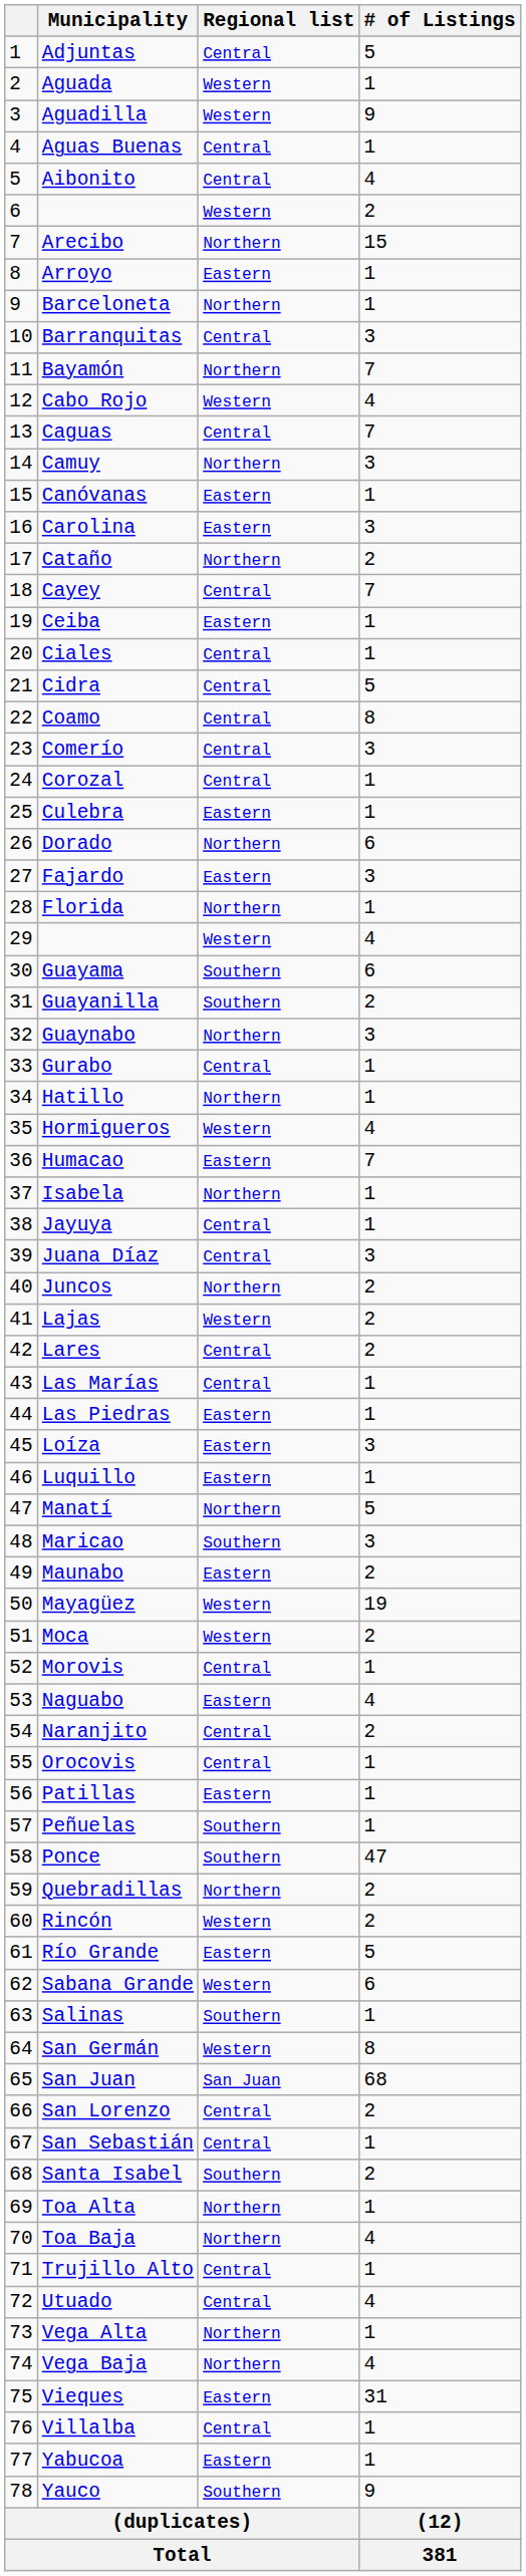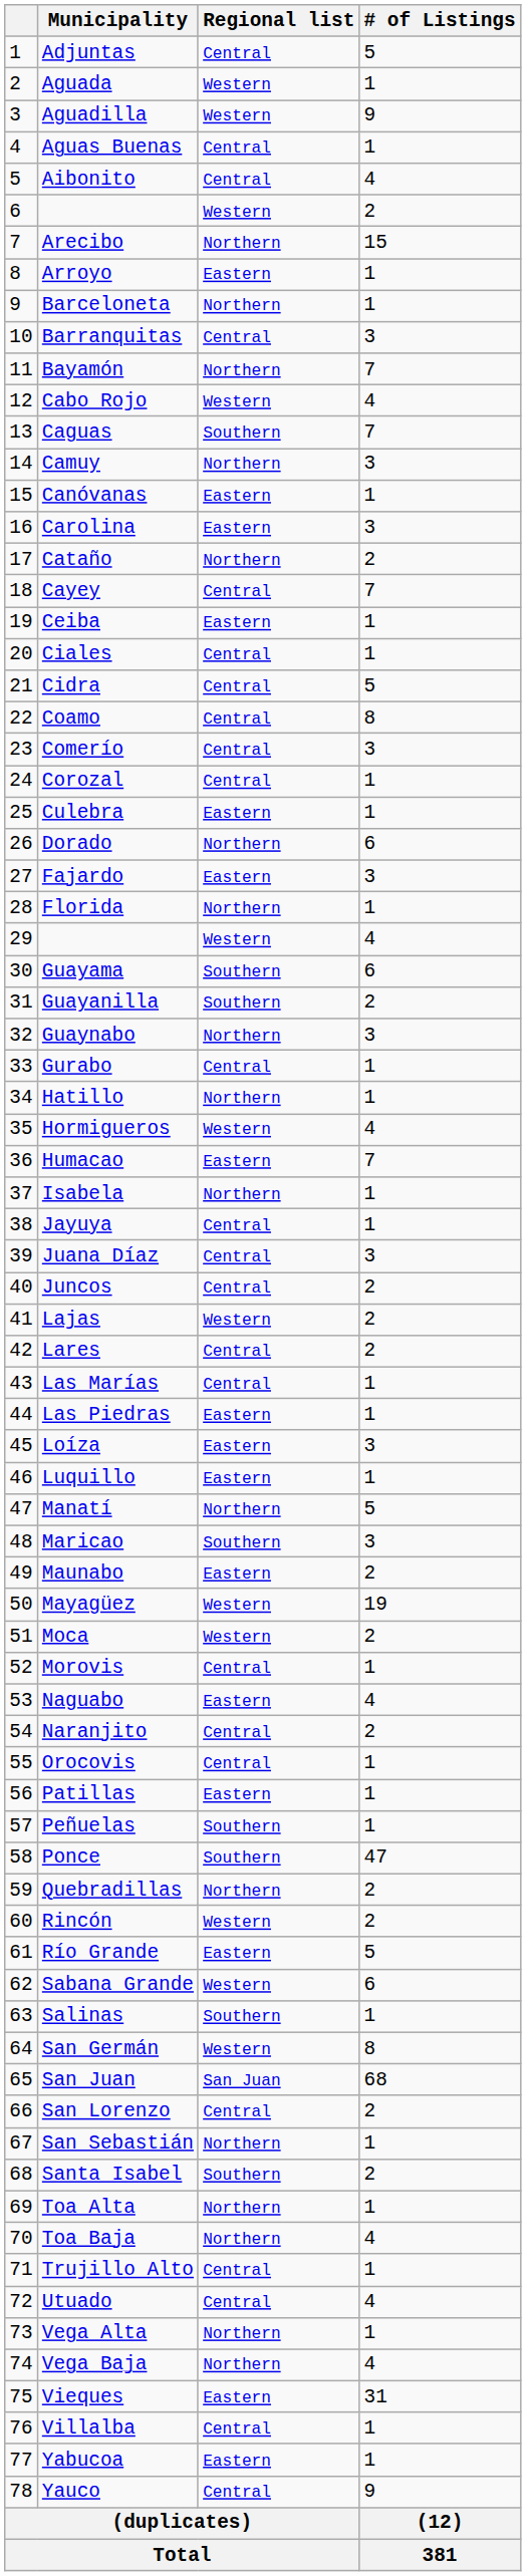 <table class="wikitable sortable">
 <tr>
 <th></th>
 <th><strong>Municipality</strong></th>
 <th><strong>Regional list</strong></th>
 <th><strong># of Listings</strong></th>
 </tr>
 <tr ->
 <td>1</td>
 <td><a href='#'>Adjuntas</a></td>
 <td><small><a href='#'>Central</a></small></td>
 <td>5</td>
 </tr>
 <tr>
 <td>2</td>
 <td><a href='#'>Aguada</a></td>
 <td><small><a href='#'>Western</a></small></td>
 <td>1</td>
 </tr>
 <tr>
 <td>3</td>
 <td><a href='#'>Aguadilla</a></td>
 <td><small><a href='#'>Western</a></small></td>
 <td>9</td>
 </tr>
 <tr>
 <td>4</td>
 <td><a href='#'>Aguas Buenas</a></td>
 <td><small><a href='#'>Central</a></small></td>
 <td>1</td>
 </tr>
 <tr>
 <td>5</td>
 <td><a href='#'>Aibonito</a></td>
 <td><small><a href='#'>Central</a></small></td>
 <td>4</td>
 </tr>
 <tr>
 <td>6</td>
 <td></td>
 <td><small><a href='#'>Western</a></small></td>
 <td>2</td>
 </tr>
 <tr>
 <td>7</td>
 <td><a href='#'>Arecibo</a></td>
 <td><small><a href='#'>Northern</a></small></td>
 <td>15</td>
 </tr>
 <tr>
 <td>8</td>
 <td><a href='#'>Arroyo</a></td>
 <td><small><a href='#'>Eastern</a></small></td>
 <td>1</td>
 </tr>
 <tr>
 <td>9</td>
 <td><a href='#'>Barceloneta</a></td>
 <td><small><a href='#'>Northern</a></small></td>
 <td>1</td>
 </tr>
 <tr>
 <td>10</td>
 <td><a href='#'>Barranquitas</a></td>
 <td><small><a href='#'>Central</a></small></td>
 <td>3</td>
 </tr>
 <tr>
 <td>11</td>
 <td><a href='#'>Bayamón</a></td>
 <td><small><a href='#'>Northern</a></small></td>
 <td>7</td>
 </tr>
 <tr>
 <td>12</td>
 <td><a href='#'>Cabo Rojo</a></td>
 <td><small><a href='#'>Western</a></small></td>
 <td>4</td>
 </tr>
 <tr>
 <td>13</td>
 <td><a href='#'>Caguas</a></td>
-<td><small><a href='#'>Central</a></small></td>
+<td><small><a href='#'>Southern</a></small></td>
 <td>7</td>
 </tr>
 <tr>
 <td>14</td>
 <td><a href='#'>Camuy</a></td>
 <td><small><a href='#'>Northern</a></small></td>
 <td>3</td>
 </tr>
 <tr>
 <td>15</td>
 <td><a href='#'>Canóvanas</a></td>
 <td><small><a href='#'>Eastern</a></small></td>
 <td>1</td>
 </tr>
 <tr>
 <td>16</td>
 <td><a href='#'>Carolina</a></td>
 <td><small><a href='#'>Eastern</a></small></td>
 <td>3</td>
 </tr>
 <tr>
 <td>17</td>
 <td><a href='#'>Cataño</a></td>
 <td><small><a href='#'>Northern</a></small></td>
 <td>2</td>
 </tr>
 <tr>
 <td>18</td>
 <td><a href='#'>Cayey</a></td>
 <td><small><a href='#'>Central</a></small></td>
 <td>7</td>
 </tr>
 <tr>
 <td>19</td>
 <td><a href='#'>Ceiba</a></td>
 <td><small><a href='#'>Eastern</a></small></td>
 <td>1</td>
 </tr>
 <tr>
 <td>20</td>
 <td><a href='#'>Ciales</a></td>
 <td><small><a href='#'>Central</a></small></td>
 <td>1</td>
 </tr>
 <tr>
 <td>21</td>
 <td><a href='#'>Cidra</a></td>
 <td><small><a href='#'>Central</a></small></td>
 <td>5</td>
 </tr>
 <tr>
 <td>22</td>
 <td><a href='#'>Coamo</a></td>
 <td><small><a href='#'>Central</a></small></td>
 <td>8</td>
 </tr>
 <tr>
 <td>23</td>
 <td><a href='#'>Comerío</a></td>
 <td><small><a href='#'>Central</a></small></td>
 <td>3</td>
 </tr>
 <tr>
 <td>24</td>
 <td><a href='#'>Corozal</a></td>
 <td><small><a href='#'>Central</a></small></td>
 <td>1</td>
 </tr>
 <tr>
 <td>25</td>
 <td><a href='#'>Culebra</a></td>
 <td><small><a href='#'>Eastern</a></small></td>
 <td>1</td>
 </tr>
 <tr>
 <td>26</td>
 <td><a href='#'>Dorado</a></td>
 <td><small><a href='#'>Northern</a></small></td>
 <td>6</td>
 </tr>
 <tr>
 <td>27</td>
 <td><a href='#'>Fajardo</a></td>
 <td><small><a href='#'>Eastern</a></small></td>
 <td>3</td>
 </tr>
 <tr>
 <td>28</td>
 <td><a href='#'>Florida</a></td>
 <td><small><a href='#'>Northern</a></small></td>
 <td>1</td>
 </tr>
 <tr>
 <td>29</td>
 <td></td>
 <td><small><a href='#'>Western</a></small></td>
 <td>4</td>
 </tr>
 <tr>
 <td>30</td>
 <td><a href='#'>Guayama</a></td>
 <td><small><a href='#'>Southern</a></small></td>
 <td>6</td>
 </tr>
 <tr>
 <td>31</td>
 <td><a href='#'>Guayanilla</a></td>
 <td><small><a href='#'>Southern</a></small></td>
 <td>2</td>
 </tr>
 <tr>
 <td>32</td>
 <td><a href='#'>Guaynabo</a></td>
 <td><small><a href='#'>Northern</a></small></td>
 <td>3</td>
 </tr>
 <tr>
 <td>33</td>
 <td><a href='#'>Gurabo</a></td>
 <td><small><a href='#'>Central</a></small></td>
 <td>1</td>
 </tr>
 <tr>
 <td>34</td>
 <td><a href='#'>Hatillo</a></td>
 <td><small><a href='#'>Northern</a></small></td>
 <td>1</td>
 </tr>
 <tr>
 <td>35</td>
 <td><a href='#'>Hormigueros</a></td>
 <td><small><a href='#'>Western</a></small></td>
 <td>4</td>
 </tr>
 <tr>
 <td>36</td>
 <td><a href='#'>Humacao</a></td>
 <td><small><a href='#'>Eastern</a></small></td>
 <td>7</td>
 </tr>
 <tr>
 <td>37</td>
 <td><a href='#'>Isabela</a></td>
 <td><small><a href='#'>Northern</a></small></td>
 <td>1</td>
 </tr>
 <tr>
 <td>38</td>
 <td><a href='#'>Jayuya</a></td>
 <td><small><a href='#'>Central</a></small></td>
 <td>1</td>
 </tr>
 <tr>
 <td>39</td>
 <td><a href='#'>Juana Díaz</a></td>
 <td><small><a href='#'>Central</a></small></td>
 <td>3</td>
 </tr>
 <tr>
 <td>40</td>
 <td><a href='#'>Juncos</a></td>
-<td><small><a href='#'>Northern</a></small></td>
+<td><small><a href='#'>Central</a></small></td>
 <td>2</td>
 </tr>
 <tr>
 <td>41</td>
 <td><a href='#'>Lajas</a></td>
 <td><small><a href='#'>Western</a></small></td>
 <td>2</td>
 </tr>
 <tr>
 <td>42</td>
 <td><a href='#'>Lares</a></td>
 <td><small><a href='#'>Central</a></small></td>
 <td>2</td>
 </tr>
 <tr>
 <td>43</td>
 <td><a href='#'>Las Marías</a></td>
 <td><small><a href='#'>Central</a></small></td>
 <td>1</td>
 </tr>
 <tr>
 <td>44</td>
 <td><a href='#'>Las Piedras</a></td>
 <td><small><a href='#'>Eastern</a></small></td>
 <td>1</td>
 </tr>
 <tr>
 <td>45</td>
 <td><a href='#'>Loíza</a></td>
 <td><small><a href='#'>Eastern</a></small></td>
 <td>3</td>
 </tr>
 <tr>
 <td>46</td>
 <td><a href='#'>Luquillo</a></td>
 <td><small><a href='#'>Eastern</a></small></td>
 <td>1</td>
 </tr>
 <tr>
 <td>47</td>
 <td><a href='#'>Manatí</a></td>
 <td><small><a href='#'>Northern</a></small></td>
 <td>5</td>
 </tr>
 <tr>
 <td>48</td>
 <td><a href='#'>Maricao</a></td>
 <td><small><a href='#'>Southern</a></small></td>
 <td>3</td>
 </tr>
 <tr>
 <td>49</td>
 <td><a href='#'>Maunabo</a></td>
 <td><small><a href='#'>Eastern</a></small></td>
 <td>2</td>
 </tr>
 <tr>
 <td>50</td>
 <td><a href='#'>Mayagüez</a></td>
 <td><small><a href='#'>Western</a></small></td>
 <td>19</td>
 </tr>
 <tr>
 <td>51</td>
 <td><a href='#'>Moca</a></td>
 <td><small><a href='#'>Western</a></small></td>
 <td>2</td>
 </tr>
 <tr>
 <td>52</td>
 <td><a href='#'>Morovis</a></td>
 <td><small><a href='#'>Central</a></small></td>
 <td>1</td>
 </tr>
 <tr>
 <td>53</td>
 <td><a href='#'>Naguabo</a></td>
 <td><small><a href='#'>Eastern</a></small></td>
 <td>4</td>
 </tr>
 <tr>
 <td>54</td>
 <td><a href='#'>Naranjito</a></td>
 <td><small><a href='#'>Central</a></small></td>
 <td>2</td>
 </tr>
 <tr>
 <td>55</td>
 <td><a href='#'>Orocovis</a></td>
 <td><small><a href='#'>Central</a></small></td>
 <td>1</td>
 </tr>
 <tr>
 <td>56</td>
 <td><a href='#'>Patillas</a></td>
 <td><small><a href='#'>Eastern</a></small></td>
 <td>1</td>
 </tr>
 <tr>
 <td>57</td>
 <td><a href='#'>Peñuelas</a></td>
 <td><small><a href='#'>Southern</a></small></td>
 <td>1</td>
 </tr>
 <tr>
 <td>58</td>
 <td><a href='#'>Ponce</a></td>
 <td><small><a href='#'>Southern</a></small></td>
 <td>47</td>
 </tr>
 <tr>
 <td>59</td>
 <td><a href='#'>Quebradillas</a></td>
 <td><small><a href='#'>Northern</a></small></td>
 <td>2</td>
 </tr>
 <tr>
 <td>60</td>
 <td><a href='#'>Rincón</a></td>
 <td><small><a href='#'>Western</a></small></td>
 <td>2</td>
 </tr>
 <tr>
 <td>61</td>
 <td><a href='#'>Río Grande</a></td>
 <td><small><a href='#'>Eastern</a></small></td>
 <td>5</td>
 </tr>
 <tr>
 <td>62</td>
 <td><a href='#'>Sabana Grande</a></td>
 <td><small><a href='#'>Western</a></small></td>
 <td>6</td>
 </tr>
 <tr>
 <td>63</td>
 <td><a href='#'>Salinas</a></td>
 <td><small><a href='#'>Southern</a></small></td>
 <td>1</td>
 </tr>
 <tr>
 <td>64</td>
 <td><a href='#'>San Germán</a></td>
 <td><small><a href='#'>Western</a></small></td>
 <td>8</td>
 </tr>
 <tr>
 <td>65</td>
 <td><a href='#'>San Juan</a></td>
 <td><small><a href='#'>San Juan</a></small></td>
 <td>68</td>
 </tr>
 <tr>
 <td>66</td>
 <td><a href='#'>San Lorenzo</a></td>
 <td><small><a href='#'>Central</a></small></td>
 <td>2</td>
 </tr>
 <tr>
 <td>67</td>
 <td><a href='#'>San Sebastián</a></td>
-<td><small><a href='#'>Central</a></small></td>
+<td><small><a href='#'>Northern</a></small></td>
 <td>1</td>
 </tr>
 <tr>
 <td>68</td>
 <td><a href='#'>Santa Isabel</a></td>
 <td><small><a href='#'>Southern</a></small></td>
 <td>2</td>
 </tr>
 <tr>
 <td>69</td>
 <td><a href='#'>Toa Alta</a></td>
 <td><small><a href='#'>Northern</a></small></td>
 <td>1</td>
 </tr>
 <tr>
 <td>70</td>
 <td><a href='#'>Toa Baja</a></td>
 <td><small><a href='#'>Northern</a></small></td>
 <td>4</td>
 </tr>
 <tr>
 <td>71</td>
 <td><a href='#'>Trujillo Alto</a></td>
 <td><small><a href='#'>Central</a></small></td>
 <td>1</td>
 </tr>
 <tr>
 <td>72</td>
 <td><a href='#'>Utuado</a></td>
 <td><small><a href='#'>Central</a></small></td>
 <td>4</td>
 </tr>
 <tr>
 <td>73</td>
 <td><a href='#'>Vega Alta</a></td>
 <td><small><a href='#'>Northern</a></small></td>
 <td>1</td>
 </tr>
 <tr>
 <td>74</td>
 <td><a href='#'>Vega Baja</a></td>
 <td><small><a href='#'>Northern</a></small></td>
 <td>4</td>
 </tr>
 <tr>
 <td>75</td>
 <td><a href='#'>Vieques</a></td>
 <td><small><a href='#'>Eastern</a></small></td>
 <td>31</td>
 </tr>
 <tr>
 <td>76</td>
 <td><a href='#'>Villalba</a></td>
 <td><small><a href='#'>Central</a></small></td>
 <td>1</td>
 </tr>
 <tr>
 <td>77</td>
 <td><a href='#'>Yabucoa</a></td>
 <td><small><a href='#'>Eastern</a></small></td>
 <td>1</td>
 </tr>
 <tr>
 <td>78</td>
 <td><a href='#'>Yauco</a></td>
-<td><small><a href='#'>Southern</a></small></td>
+<td><small><a href='#'>Central</a></small></td>
 <td>9</td>
 </tr>
 <tr class="sortbottom">
 <th colspan="3">(duplicates)</th>
 <th>(12)</th>
 </tr>
 <tr class="sortbottom">
 <th colspan="3">Total</th>
 <th>381</th>
 </tr>
 </table>
